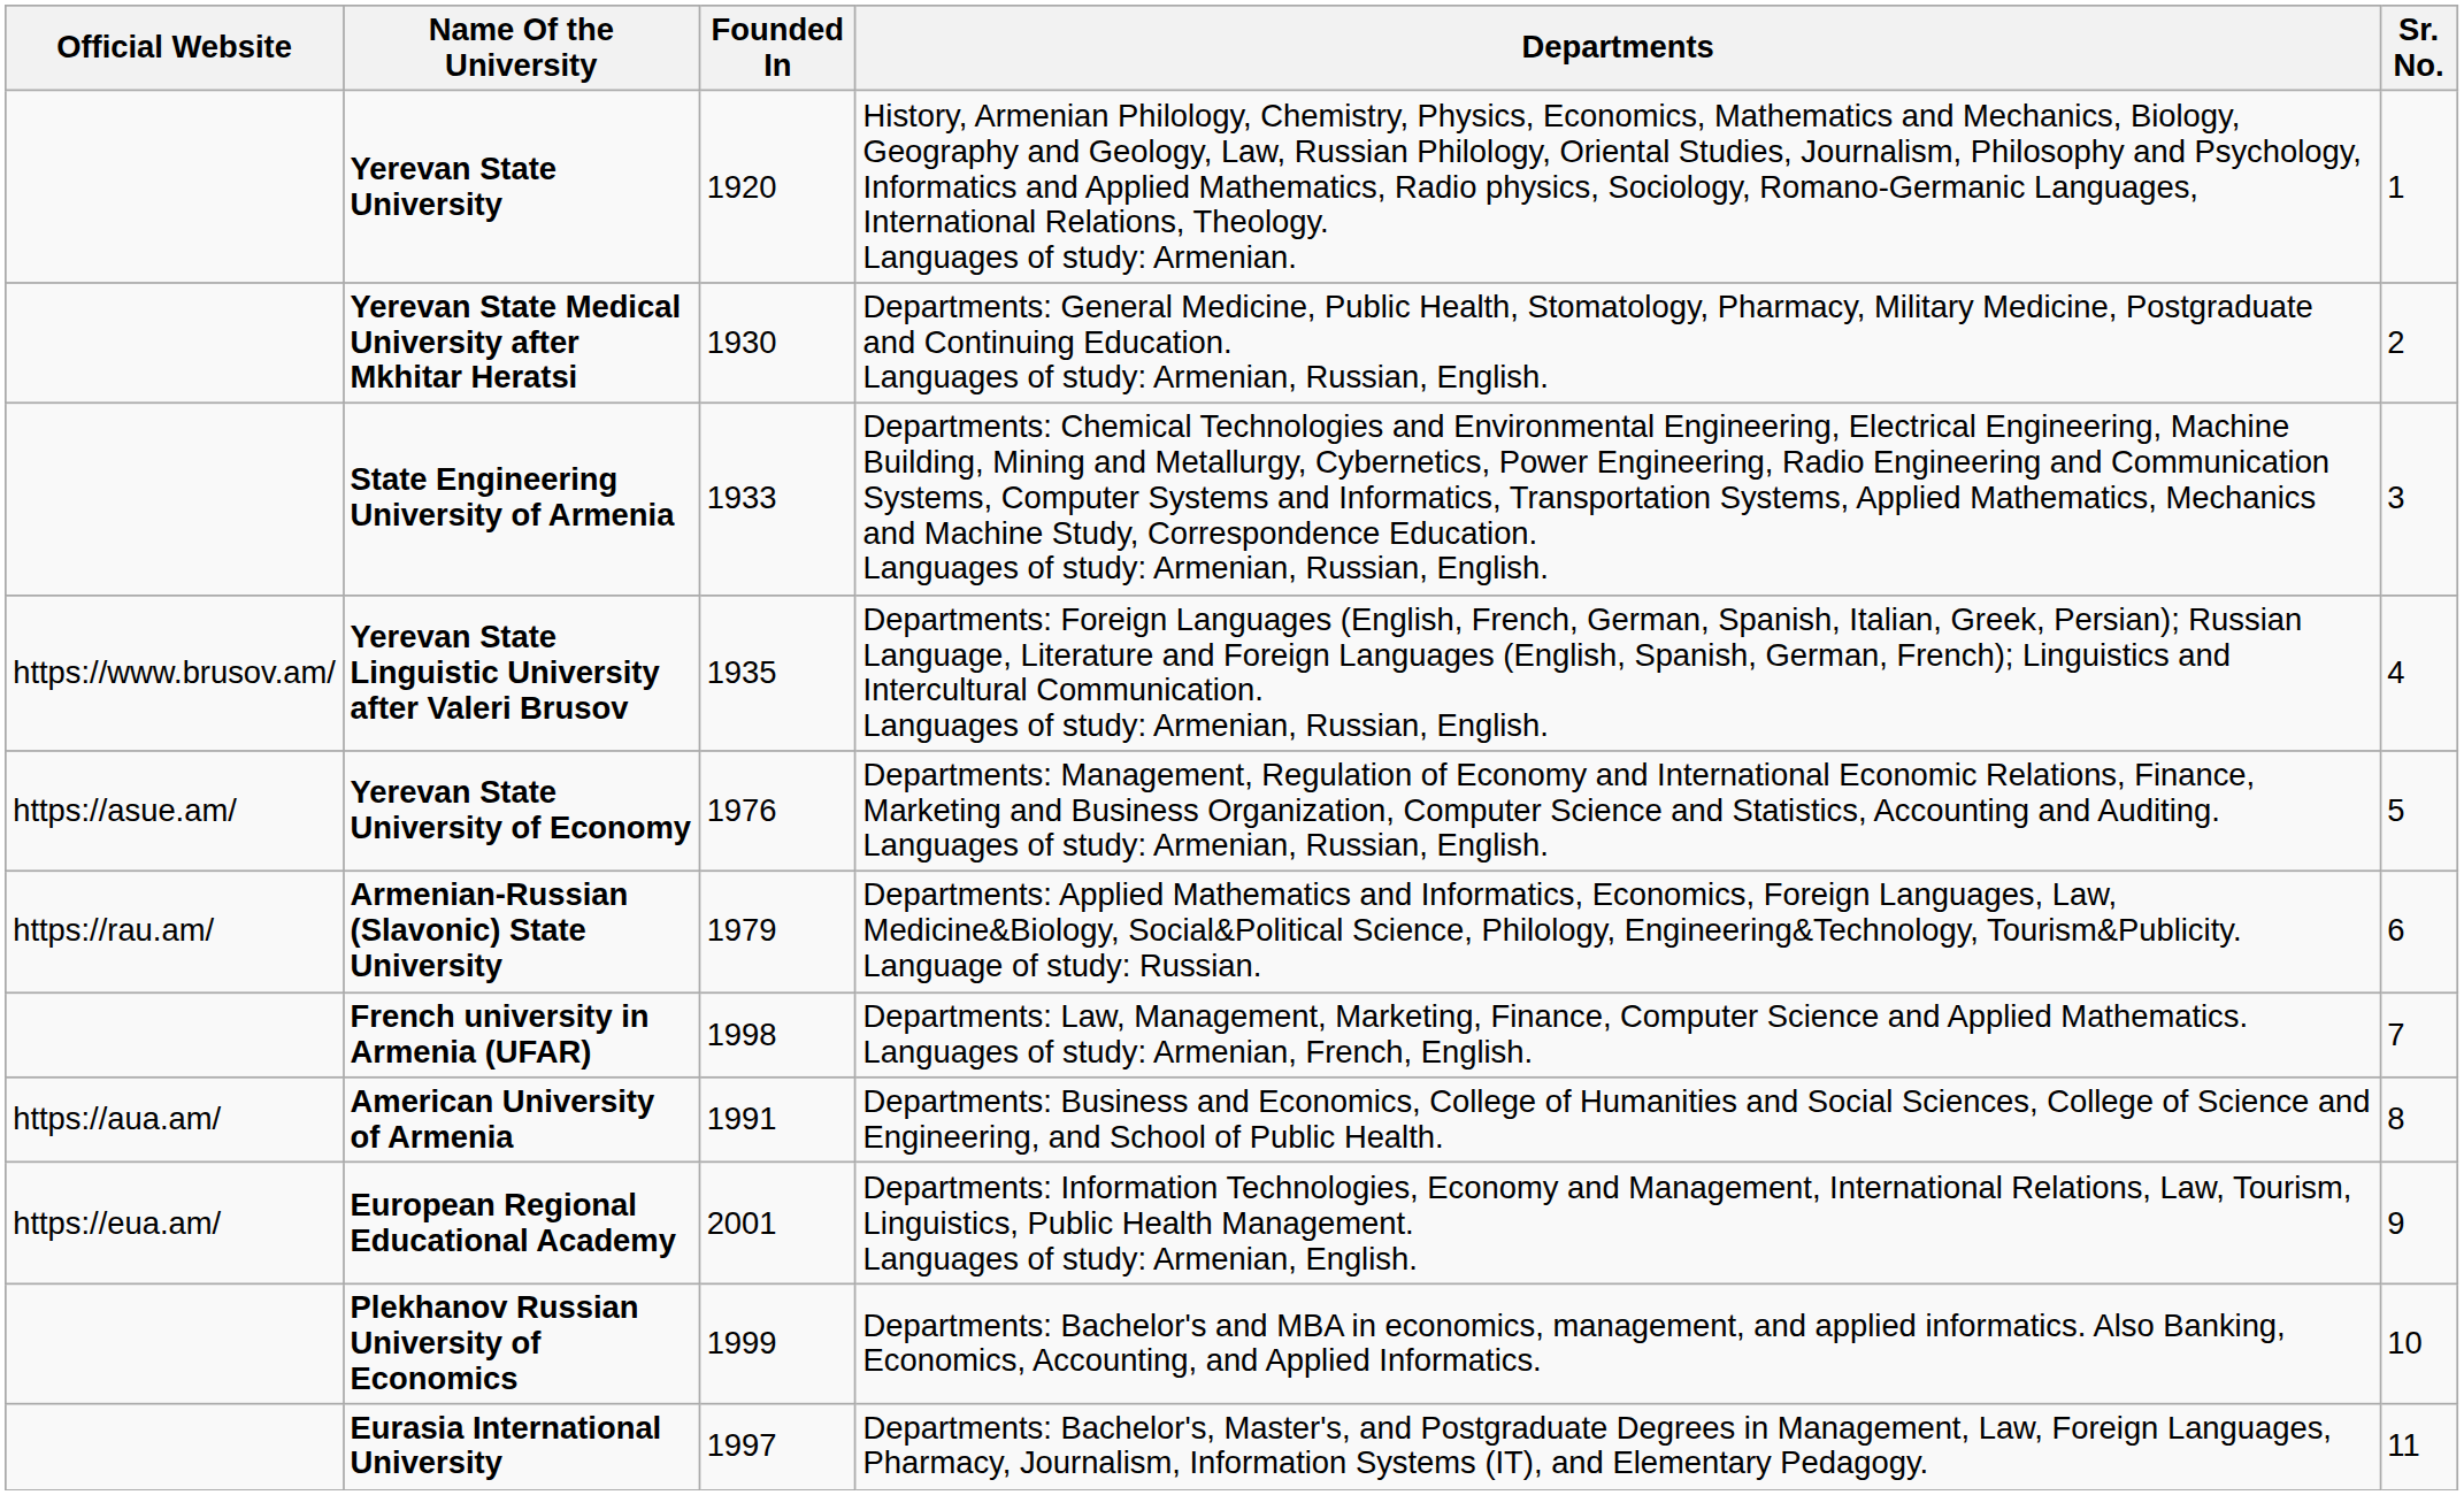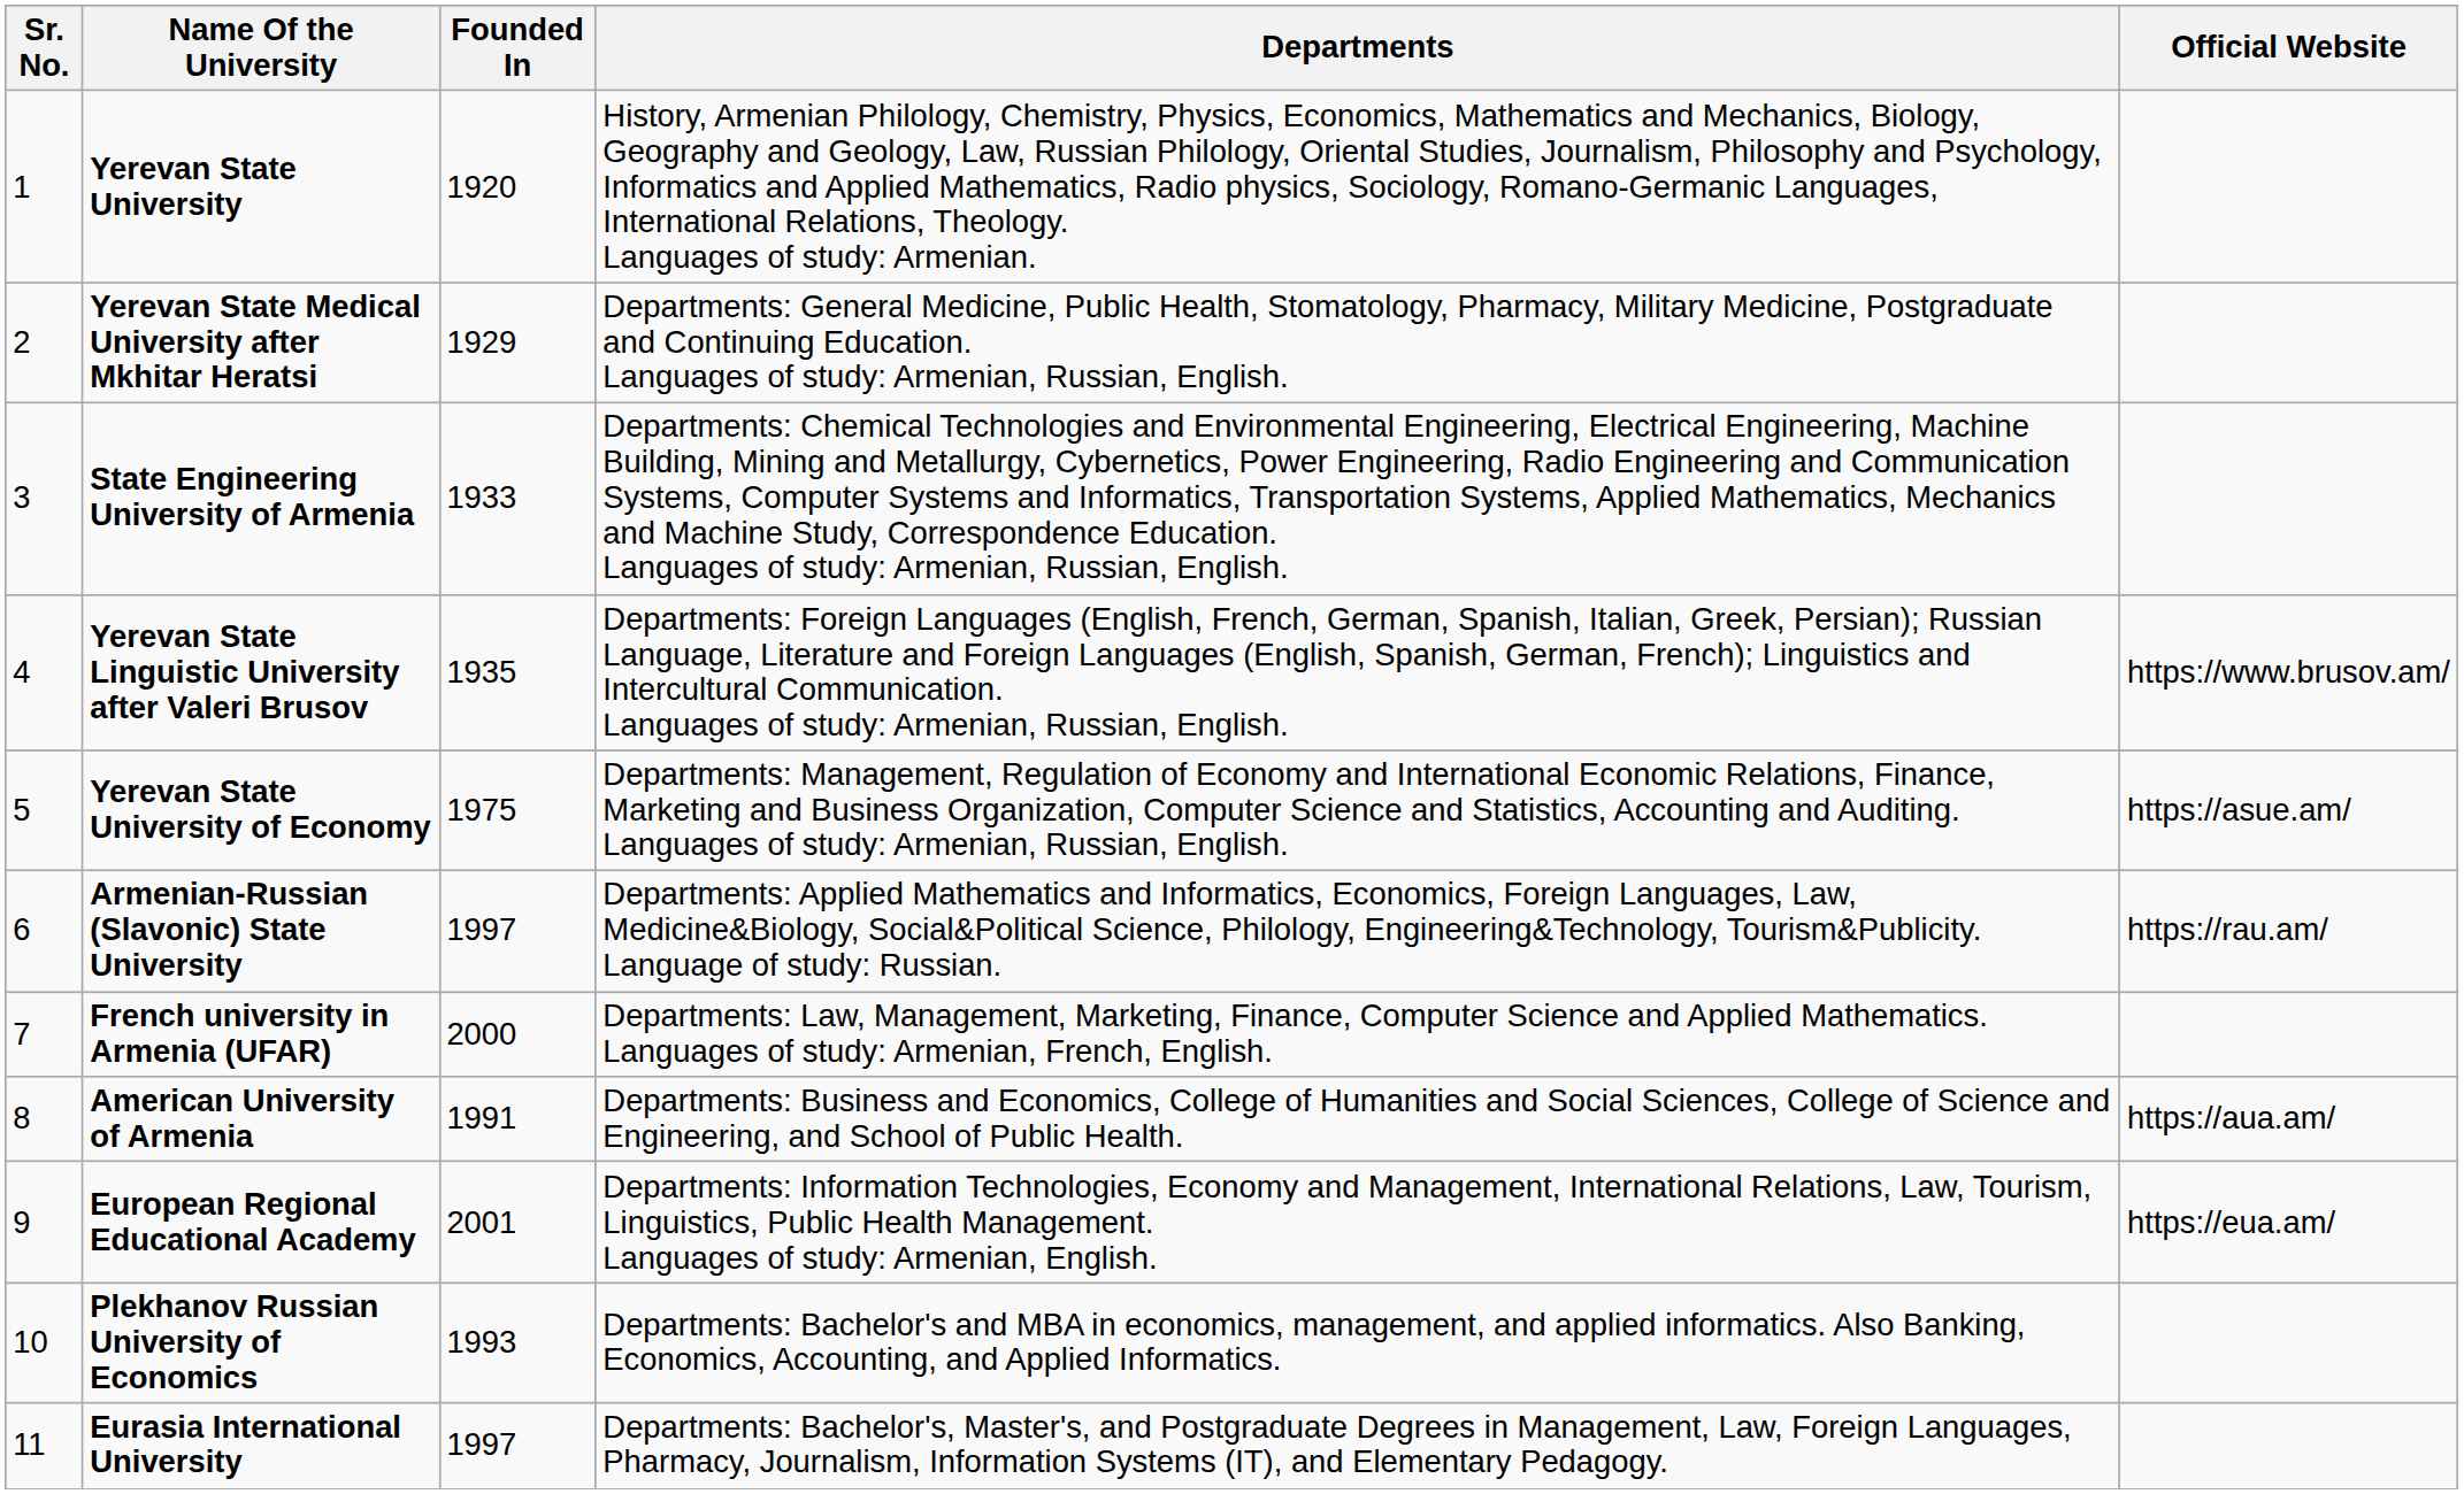 <table class="wikitable">
 <tr>
-<th>Official Website</th>
+<th>Sr. No.</th>
 <th>Name Of the University</th>
 <th>Founded In</th>
 <th>Departments</th>
-<th>Sr. No.</th>
+<th>Official Website</th>
 </tr>
 <tr>
-<td></td>
+<td>1</td>
 <td><strong>Yerevan State University</strong></td>
 <td>1920</td>
 <td>History, Armenian Philology, Chemistry, Physics, Economics, Mathematics and Mechanics, Biology, Geography and Geology, Law, Russian Philology, Oriental Studies, Journalism, Philosophy and Psychology, Informatics and Applied Mathematics, Radio physics, Sociology, Romano-Germanic Languages, International Relations, Theology.<br>Languages of study: Armenian.</td>
-<td>1</td>
+<td></td>
 </tr>
 <tr>
+<td>2</td>
+<td><strong>Yerevan State Medical University after Mkhitar Heratsi</strong></td>
+<td>1929</td>
+<td>Departments: General Medicine, Public Health, Stomatology, Pharmacy, Military Medicine, Postgraduate and Continuing Education.<br>Languages of study: Armenian, Russian, English.</td>
 <td></td>
-<td><strong>Yerevan State Medical University after Mkhitar Heratsi</strong></td>
-<td>1930</td>
-<td>Departments: General Medicine, Public Health, Stomatology, Pharmacy, Military Medicine, Postgraduate and Continuing Education.<br>Languages of study: Armenian, Russian, English.</td>
-<td>2</td>
 </tr>
 <tr>
-<td></td>
+<td>3</td>
 <td><strong>State Engineering University of Armenia</strong></td>
 <td>1933</td>
 <td>Departments: Chemical Technologies and Environmental Engineering, Electrical Engineering, Machine Building, Mining and Metallurgy, Cybernetics, Power Engineering, Radio Engineering and Communication Systems, Computer Systems and Informatics, Transportation Systems, Applied Mathematics, Mechanics and Machine Study, Correspondence Education.<br>Languages of study: Armenian, Russian, English.</td>
-<td>3</td>
+<td></td>
 </tr>
 <tr>
-<td>https://www.brusov.am/</td>
+<td>4</td>
 <td><strong>Yerevan State Linguistic University after Valeri Brusov</strong></td>
 <td>1935</td>
 <td>Departments: Foreign Languages (English, French, German, Spanish, Italian, Greek, Persian); Russian Language, Literature and Foreign Languages (English, Spanish, German, French); Linguistics and Intercultural Communication.<br>Languages of study: Armenian, Russian, English.</td>
-<td>4</td>
+<td>https://www.brusov.am/</td>
 </tr>
 <tr>
+<td>5</td>
+<td><strong>Yerevan State University of Economy</strong></td>
+<td>1975</td>
+<td>Departments: Management, Regulation of Economy and International Economic Relations, Finance, Marketing and Business Organization, Computer Science and Statistics, Accounting and Auditing.<br>Languages of study: Armenian, Russian, English.</td>
 <td>https://asue.am/</td>
-<td><strong>Yerevan State University of Economy</strong></td>
-<td>1976</td>
-<td>Departments: Management, Regulation of Economy and International Economic Relations, Finance, Marketing and Business Organization, Computer Science and Statistics, Accounting and Auditing.<br>Languages of study: Armenian, Russian, English.</td>
-<td>5</td>
 </tr>
 <tr>
+<td>6</td>
+<td><strong>Armenian-Russian (Slavonic) State University</strong></td>
+<td>1997</td>
+<td>Departments: Applied Mathematics and Informatics, Economics, Foreign Languages, Law, Medicine&Biology, Social&Political Science, Philology, Engineering&Technology, Tourism&Publicity.<br>Language of study: Russian.</td>
 <td>https://rau.am/</td>
-<td><strong>Armenian-Russian (Slavonic) State University</strong></td>
-<td>1979</td>
-<td>Departments: Applied Mathematics and Informatics, Economics, Foreign Languages, Law, Medicine&Biology, Social&Political Science, Philology, Engineering&Technology, Tourism&Publicity.<br>Language of study: Russian.</td>
-<td>6</td>
 </tr>
 <tr>
+<td>7</td>
+<td><strong>French university in Armenia (UFAR)</strong></td>
+<td>2000</td>
+<td>Departments: Law, Management, Marketing, Finance, Computer Science and Applied Mathematics.<br>Languages of study: Armenian, French, English.</td>
 <td></td>
-<td><strong>French university in Armenia (UFAR)</strong></td>
-<td>1998</td>
-<td>Departments: Law, Management, Marketing, Finance, Computer Science and Applied Mathematics.<br>Languages of study: Armenian, French, English.</td>
-<td>7</td>
 </tr>
 <tr>
-<td>https://aua.am/</td>
+<td>8</td>
 <td><strong>American University of Armenia</strong></td>
 <td>1991</td>
 <td>Departments: Business and Economics, College of Humanities and Social Sciences, College of Science and Engineering, and School of Public Health.</td>
-<td>8</td>
+<td>https://aua.am/</td>
 </tr>
 <tr>
-<td>https://eua.am/</td>
+<td>9</td>
 <td><strong>European Regional Educational Academy</strong></td>
 <td>2001</td>
 <td>Departments: Information Technologies, Economy and Management, International Relations, Law, Tourism, Linguistics, Public Health Management.<br>Languages of study: Armenian, English.</td>
-<td>9</td>
+<td>https://eua.am/</td>
 </tr>
 <tr>
+<td>10</td>
+<td><strong>Plekhanov Russian University of Economics</strong></td>
+<td>1993</td>
+<td>Departments: Bachelor's and MBA in economics, management, and applied informatics. Also Banking, Economics, Accounting, and Applied Informatics.</td>
 <td></td>
-<td><strong>Plekhanov Russian University of Economics</strong></td>
-<td>1999</td>
-<td>Departments: Bachelor's and MBA in economics, management, and applied informatics. Also Banking, Economics, Accounting, and Applied Informatics.</td>
-<td>10</td>
 </tr>
 <tr>
-<td></td>
+<td>11</td>
 <td><strong>Eurasia International University</strong></td>
 <td>1997</td>
 <td>Departments: Bachelor's, Master's, and Postgraduate Degrees in Management, Law, Foreign Languages, Pharmacy, Journalism, Information Systems (IT), and Elementary Pedagogy.</td>
-<td>11</td>
+<td></td>
 </tr>
 </table>
